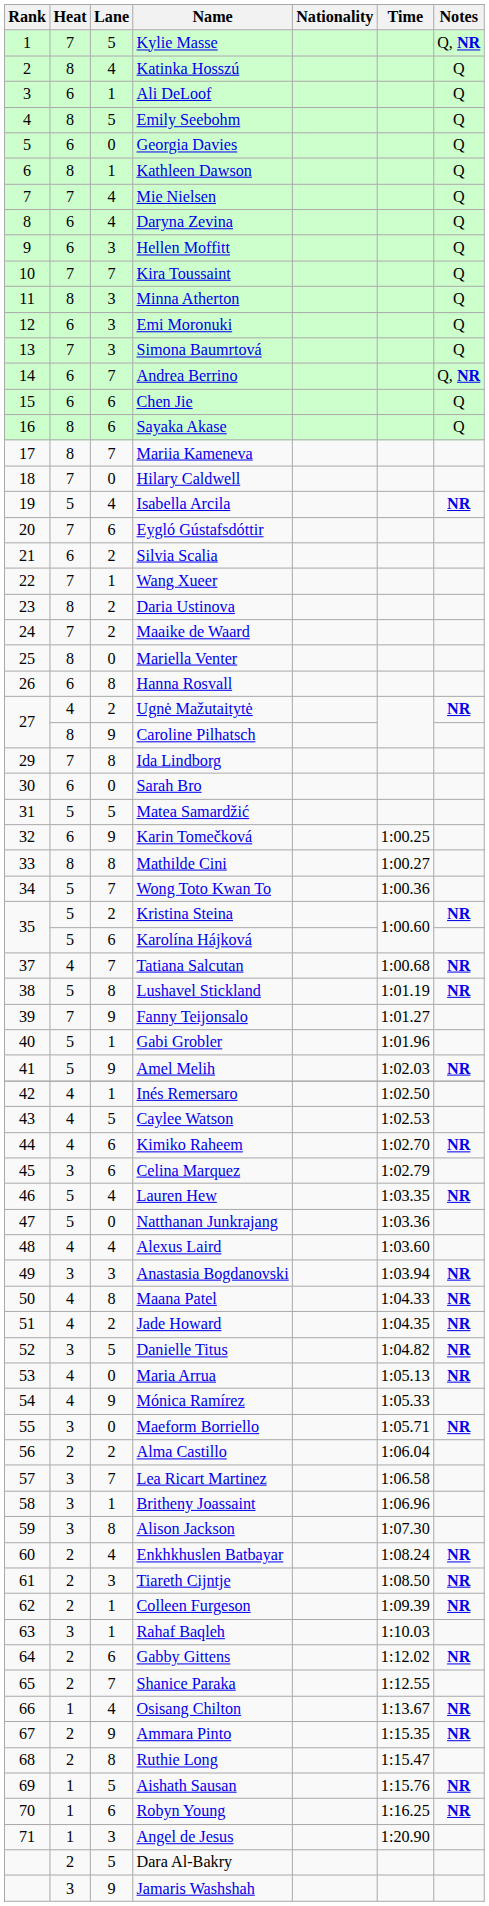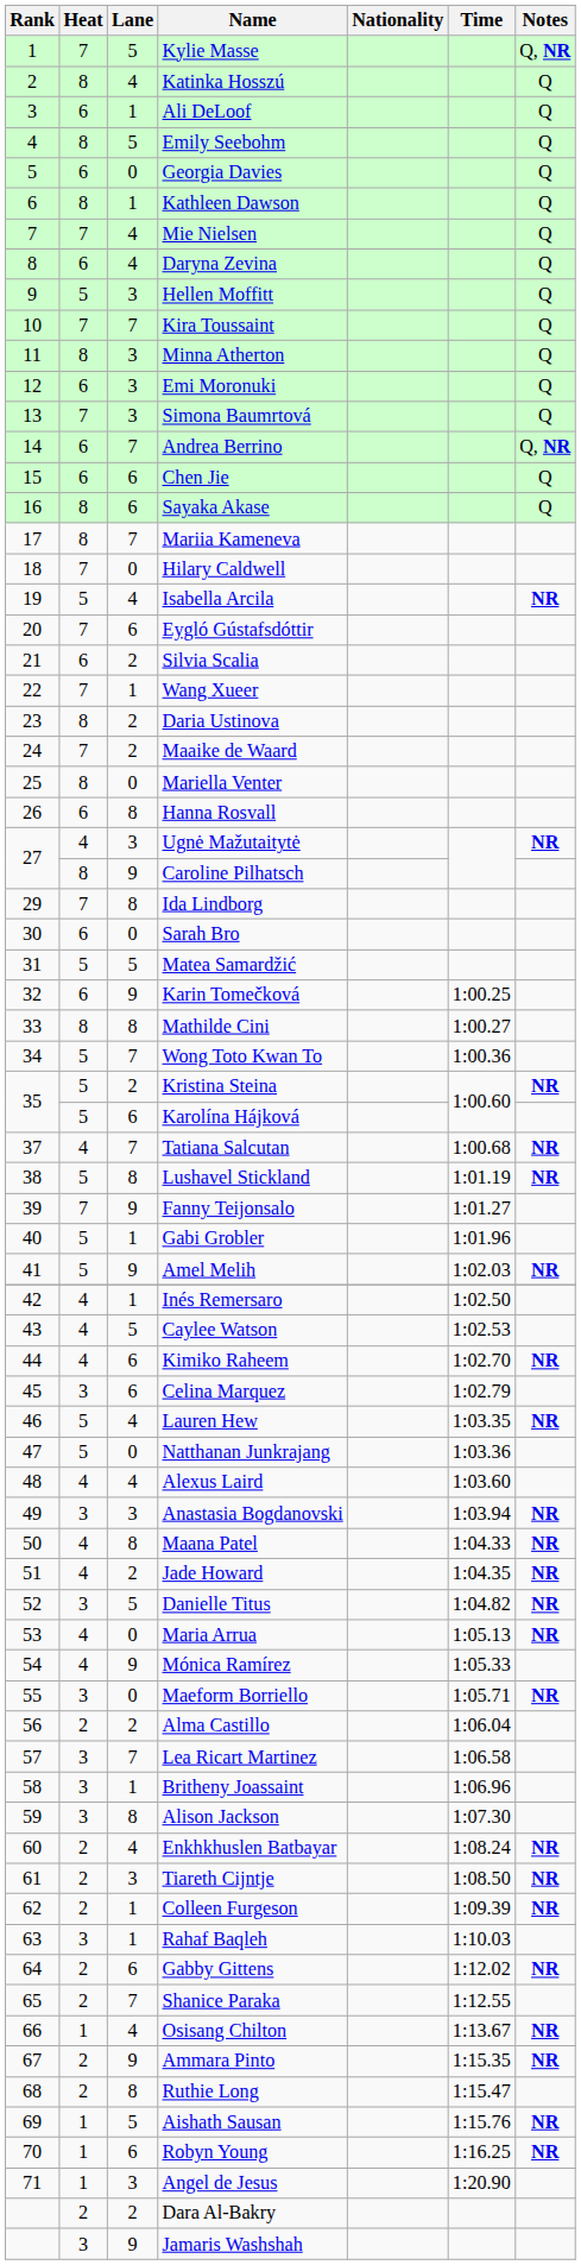 <table class="wikitable sortable" style="text-align:center">
 <tr>
 <th>Rank</th>
 <th>Heat</th>
 <th>Lane</th>
 <th>Name</th>
 <th>Nationality</th>
 <th>Time</th>
 <th>Notes</th>
 </tr>
 <tr bgcolor=ccffcc>
 <td>1</td>
 <td>7</td>
 <td>5</td>
 <td align=left><a href='#'>Kylie Masse</a></td>
 <td align=left></td>
 <td></td>
 <td>Q, <strong><a href='#'>NR</a></strong></td>
 </tr>
 <tr bgcolor=ccffcc>
 <td>2</td>
 <td>8</td>
 <td>4</td>
 <td align=left><a href='#'>Katinka Hosszú</a></td>
 <td align=left></td>
 <td></td>
 <td>Q</td>
 </tr>
 <tr bgcolor=ccffcc>
 <td>3</td>
 <td>6</td>
 <td>1</td>
 <td align=left><a href='#'>Ali DeLoof</a></td>
 <td align=left></td>
 <td></td>
 <td>Q</td>
 </tr>
 <tr bgcolor=ccffcc>
 <td>4</td>
 <td>8</td>
 <td>5</td>
 <td align=left><a href='#'>Emily Seebohm</a></td>
 <td align=left></td>
 <td></td>
 <td>Q</td>
 </tr>
 <tr bgcolor=ccffcc>
 <td>5</td>
 <td>6</td>
 <td>0</td>
 <td align=left><a href='#'>Georgia Davies</a></td>
 <td align=left></td>
 <td></td>
 <td>Q</td>
 </tr>
 <tr bgcolor=ccffcc>
 <td>6</td>
 <td>8</td>
 <td>1</td>
 <td align=left><a href='#'>Kathleen Dawson</a></td>
 <td align=left></td>
 <td></td>
 <td>Q</td>
 </tr>
 <tr bgcolor=ccffcc>
 <td>7</td>
 <td>7</td>
 <td>4</td>
 <td align=left><a href='#'>Mie Nielsen</a></td>
 <td align=left></td>
 <td></td>
 <td>Q</td>
 </tr>
 <tr bgcolor=ccffcc>
 <td>8</td>
 <td>6</td>
 <td>4</td>
 <td align=left><a href='#'>Daryna Zevina</a></td>
 <td align=left></td>
 <td></td>
 <td>Q</td>
 </tr>
 <tr bgcolor=ccffcc>
 <td>9</td>
-<td>6</td>
+<td>5</td>
 <td>3</td>
 <td align=left><a href='#'>Hellen Moffitt</a></td>
 <td align=left></td>
 <td></td>
 <td>Q</td>
 </tr>
 <tr bgcolor=ccffcc>
 <td>10</td>
 <td>7</td>
 <td>7</td>
 <td align=left><a href='#'>Kira Toussaint</a></td>
 <td align=left></td>
 <td></td>
 <td>Q</td>
 </tr>
 <tr bgcolor=ccffcc>
 <td>11</td>
 <td>8</td>
 <td>3</td>
 <td align=left><a href='#'>Minna Atherton</a></td>
 <td align=left></td>
 <td></td>
 <td>Q</td>
 </tr>
 <tr bgcolor=ccffcc>
 <td>12</td>
 <td>6</td>
 <td>3</td>
 <td align=left><a href='#'>Emi Moronuki</a></td>
 <td align=left></td>
 <td></td>
 <td>Q</td>
 </tr>
 <tr bgcolor=ccffcc>
 <td>13</td>
 <td>7</td>
 <td>3</td>
 <td align=left><a href='#'>Simona Baumrtová</a></td>
 <td align=left></td>
 <td></td>
 <td>Q</td>
 </tr>
 <tr bgcolor=ccffcc>
 <td>14</td>
 <td>6</td>
 <td>7</td>
 <td align=left><a href='#'>Andrea Berrino</a></td>
 <td align=left></td>
 <td></td>
 <td>Q, <strong><a href='#'>NR</a></strong></td>
 </tr>
 <tr bgcolor=ccffcc>
 <td>15</td>
 <td>6</td>
 <td>6</td>
 <td align=left><a href='#'>Chen Jie</a></td>
 <td align=left></td>
 <td></td>
 <td>Q</td>
 </tr>
 <tr bgcolor=ccffcc>
 <td>16</td>
 <td>8</td>
 <td>6</td>
 <td align=left><a href='#'>Sayaka Akase</a></td>
 <td align=left></td>
 <td></td>
 <td>Q</td>
 </tr>
 <tr>
 <td>17</td>
 <td>8</td>
 <td>7</td>
 <td align=left><a href='#'>Mariia Kameneva</a></td>
 <td align=left></td>
 <td></td>
 <td></td>
 </tr>
 <tr>
 <td>18</td>
 <td>7</td>
 <td>0</td>
 <td align=left><a href='#'>Hilary Caldwell</a></td>
 <td align=left></td>
 <td></td>
 <td></td>
 </tr>
 <tr>
 <td>19</td>
 <td>5</td>
 <td>4</td>
 <td align=left><a href='#'>Isabella Arcila</a></td>
 <td align=left></td>
 <td></td>
 <td><strong><a href='#'>NR</a></strong></td>
 </tr>
 <tr>
 <td>20</td>
 <td>7</td>
 <td>6</td>
 <td align=left><a href='#'>Eygló Gústafsdóttir</a></td>
 <td align=left></td>
 <td></td>
 <td></td>
 </tr>
 <tr>
 <td>21</td>
 <td>6</td>
 <td>2</td>
 <td align=left><a href='#'>Silvia Scalia</a></td>
 <td align=left></td>
 <td></td>
 <td></td>
 </tr>
 <tr>
 <td>22</td>
 <td>7</td>
 <td>1</td>
 <td align=left><a href='#'>Wang Xueer</a></td>
 <td align=left></td>
 <td></td>
 <td></td>
 </tr>
 <tr>
 <td>23</td>
 <td>8</td>
 <td>2</td>
 <td align=left><a href='#'>Daria Ustinova</a></td>
 <td align=left></td>
 <td></td>
 <td></td>
 </tr>
 <tr>
 <td>24</td>
 <td>7</td>
 <td>2</td>
 <td align=left><a href='#'>Maaike de Waard</a></td>
 <td align=left></td>
 <td></td>
 <td></td>
 </tr>
 <tr>
 <td>25</td>
 <td>8</td>
 <td>0</td>
 <td align=left><a href='#'>Mariella Venter</a></td>
 <td align=left></td>
 <td></td>
 <td></td>
 </tr>
 <tr>
 <td>26</td>
 <td>6</td>
 <td>8</td>
 <td align=left><a href='#'>Hanna Rosvall</a></td>
 <td align=left></td>
 <td></td>
 <td></td>
 </tr>
 <tr>
 <td rowspan=2>27</td>
 <td>4</td>
-<td>2</td>
+<td>3</td>
 <td align=left><a href='#'>Ugnė Mažutaitytė</a></td>
 <td align=left></td>
 <td rowspan=2></td>
 <td><strong><a href='#'>NR</a></strong></td>
 </tr>
 <tr>
 <td>8</td>
 <td>9</td>
 <td align=left><a href='#'>Caroline Pilhatsch</a></td>
 <td align=left></td>
 <td></td>
 </tr>
 <tr>
 <td>29</td>
 <td>7</td>
 <td>8</td>
 <td align=left><a href='#'>Ida Lindborg</a></td>
 <td align=left></td>
 <td></td>
 <td></td>
 </tr>
 <tr>
 <td>30</td>
 <td>6</td>
 <td>0</td>
 <td align=left><a href='#'>Sarah Bro</a></td>
 <td align=left></td>
 <td></td>
 <td></td>
 </tr>
 <tr>
 <td>31</td>
 <td>5</td>
 <td>5</td>
 <td align=left><a href='#'>Matea Samardžić</a></td>
 <td align=left></td>
 <td></td>
 <td></td>
 </tr>
 <tr>
 <td>32</td>
 <td>6</td>
 <td>9</td>
 <td align=left><a href='#'>Karin Tomečková</a></td>
 <td align=left></td>
 <td>1:00.25</td>
 <td></td>
 </tr>
 <tr>
 <td>33</td>
 <td>8</td>
 <td>8</td>
 <td align=left><a href='#'>Mathilde Cini</a></td>
 <td align=left></td>
 <td>1:00.27</td>
 <td></td>
 </tr>
 <tr>
 <td>34</td>
 <td>5</td>
 <td>7</td>
 <td align=left><a href='#'>Wong Toto Kwan To</a></td>
 <td align=left></td>
 <td>1:00.36</td>
 <td></td>
 </tr>
 <tr>
 <td rowspan=2>35</td>
 <td>5</td>
 <td>2</td>
 <td align=left><a href='#'>Kristina Steina</a></td>
 <td align=left></td>
 <td rowspan=2>1:00.60</td>
 <td><strong><a href='#'>NR</a></strong></td>
 </tr>
 <tr>
 <td>5</td>
 <td>6</td>
 <td align=left><a href='#'>Karolína Hájková</a></td>
 <td align=left></td>
 <td></td>
 </tr>
 <tr>
 <td>37</td>
 <td>4</td>
 <td>7</td>
 <td align=left><a href='#'>Tatiana Salcutan</a></td>
 <td align=left></td>
 <td>1:00.68</td>
 <td><strong><a href='#'>NR</a></strong></td>
 </tr>
 <tr>
 <td>38</td>
 <td>5</td>
 <td>8</td>
 <td align=left><a href='#'>Lushavel Stickland</a></td>
 <td align=left></td>
 <td>1:01.19</td>
 <td><strong><a href='#'>NR</a></strong></td>
 </tr>
 <tr>
 <td>39</td>
 <td>7</td>
 <td>9</td>
 <td align=left><a href='#'>Fanny Teijonsalo</a></td>
 <td align=left></td>
 <td>1:01.27</td>
 <td></td>
 </tr>
 <tr>
 <td>40</td>
 <td>5</td>
 <td>1</td>
 <td align=left><a href='#'>Gabi Grobler</a></td>
 <td align=left></td>
 <td>1:01.96</td>
 <td></td>
 </tr>
 <tr>
 <td>41</td>
 <td>5</td>
 <td>9</td>
 <td align=left><a href='#'>Amel Melih</a></td>
 <td align=left></td>
 <td>1:02.03</td>
 <td><strong><a href='#'>NR</a></strong></td>
 </tr>
 <tr>
 </tr>
 <tr>
 <td>42</td>
 <td>4</td>
 <td>1</td>
 <td align=left><a href='#'>Inés Remersaro</a></td>
 <td align=left></td>
 <td>1:02.50</td>
 <td></td>
 </tr>
 <tr>
 <td>43</td>
 <td>4</td>
 <td>5</td>
 <td align=left><a href='#'>Caylee Watson</a></td>
 <td align=left></td>
 <td>1:02.53</td>
 <td></td>
 </tr>
 <tr>
 <td>44</td>
 <td>4</td>
 <td>6</td>
 <td align=left><a href='#'>Kimiko Raheem</a></td>
 <td align=left></td>
 <td>1:02.70</td>
 <td><strong><a href='#'>NR</a></strong></td>
 </tr>
 <tr>
 <td>45</td>
 <td>3</td>
 <td>6</td>
 <td align=left><a href='#'>Celina Marquez</a></td>
 <td align=left></td>
 <td>1:02.79</td>
 <td></td>
 </tr>
 <tr>
 <td>46</td>
 <td>5</td>
 <td>4</td>
 <td align=left><a href='#'>Lauren Hew</a></td>
 <td align=left></td>
 <td>1:03.35</td>
 <td><strong><a href='#'>NR</a></strong></td>
 </tr>
 <tr>
 <td>47</td>
 <td>5</td>
 <td>0</td>
 <td align=left><a href='#'>Natthanan Junkrajang</a></td>
 <td align=left></td>
 <td>1:03.36</td>
 <td></td>
 </tr>
 <tr>
 <td>48</td>
 <td>4</td>
 <td>4</td>
 <td align=left><a href='#'>Alexus Laird</a></td>
 <td align=left></td>
 <td>1:03.60</td>
 <td></td>
 </tr>
 <tr>
 <td>49</td>
 <td>3</td>
 <td>3</td>
 <td align=left><a href='#'>Anastasia Bogdanovski</a></td>
 <td align=left></td>
 <td>1:03.94</td>
 <td><strong><a href='#'>NR</a></strong></td>
 </tr>
 <tr>
 <td>50</td>
 <td>4</td>
 <td>8</td>
 <td align=left><a href='#'>Maana Patel</a></td>
 <td align=left></td>
 <td>1:04.33</td>
 <td><strong><a href='#'>NR</a></strong></td>
 </tr>
 <tr>
 <td>51</td>
 <td>4</td>
 <td>2</td>
 <td align=left><a href='#'>Jade Howard</a></td>
 <td align=left></td>
 <td>1:04.35</td>
 <td><strong><a href='#'>NR</a></strong></td>
 </tr>
 <tr>
 <td>52</td>
 <td>3</td>
 <td>5</td>
 <td align=left><a href='#'>Danielle Titus</a></td>
 <td align=left></td>
 <td>1:04.82</td>
 <td><strong><a href='#'>NR</a></strong></td>
 </tr>
 <tr>
 <td>53</td>
 <td>4</td>
 <td>0</td>
 <td align=left><a href='#'>Maria Arrua</a></td>
 <td align=left></td>
 <td>1:05.13</td>
 <td><strong><a href='#'>NR</a></strong></td>
 </tr>
 <tr>
 <td>54</td>
 <td>4</td>
 <td>9</td>
 <td align=left><a href='#'>Mónica Ramírez</a></td>
 <td align=left></td>
 <td>1:05.33</td>
 <td></td>
 </tr>
 <tr>
 <td>55</td>
 <td>3</td>
 <td>0</td>
 <td align=left><a href='#'>Maeform Borriello</a></td>
 <td align=left></td>
 <td>1:05.71</td>
 <td><strong><a href='#'>NR</a></strong></td>
 </tr>
 <tr>
 <td>56</td>
 <td>2</td>
 <td>2</td>
 <td align=left><a href='#'>Alma Castillo</a></td>
 <td align=left></td>
 <td>1:06.04</td>
 <td></td>
 </tr>
 <tr>
 <td>57</td>
 <td>3</td>
 <td>7</td>
 <td align=left><a href='#'>Lea Ricart Martinez</a></td>
 <td align=left></td>
 <td>1:06.58</td>
 <td></td>
 </tr>
 <tr>
 <td>58</td>
 <td>3</td>
 <td>1</td>
 <td align=left><a href='#'>Britheny Joassaint</a></td>
 <td align=left></td>
 <td>1:06.96</td>
 <td></td>
 </tr>
 <tr>
 <td>59</td>
 <td>3</td>
 <td>8</td>
 <td align=left><a href='#'>Alison Jackson</a></td>
 <td align=left></td>
 <td>1:07.30</td>
 <td></td>
 </tr>
 <tr>
 <td>60</td>
 <td>2</td>
 <td>4</td>
 <td align=left><a href='#'>Enkhkhuslen Batbayar</a></td>
 <td align=left></td>
 <td>1:08.24</td>
 <td><strong><a href='#'>NR</a></strong></td>
 </tr>
 <tr>
 <td>61</td>
 <td>2</td>
 <td>3</td>
 <td align=left><a href='#'>Tiareth Cijntje</a></td>
 <td align=left></td>
 <td>1:08.50</td>
 <td><strong><a href='#'>NR</a></strong></td>
 </tr>
 <tr>
 <td>62</td>
 <td>2</td>
 <td>1</td>
 <td align=left><a href='#'>Colleen Furgeson</a></td>
 <td align=left></td>
 <td>1:09.39</td>
 <td><strong><a href='#'>NR</a></strong></td>
 </tr>
 <tr>
 <td>63</td>
 <td>3</td>
 <td>1</td>
 <td align=left><a href='#'>Rahaf Baqleh</a></td>
 <td align=left></td>
 <td>1:10.03</td>
 <td></td>
 </tr>
 <tr>
 <td>64</td>
 <td>2</td>
 <td>6</td>
 <td align=left><a href='#'>Gabby Gittens</a></td>
 <td align=left></td>
 <td>1:12.02</td>
 <td><strong><a href='#'>NR</a></strong></td>
 </tr>
 <tr>
 <td>65</td>
 <td>2</td>
 <td>7</td>
 <td align=left><a href='#'>Shanice Paraka</a></td>
 <td align=left></td>
 <td>1:12.55</td>
 <td></td>
 </tr>
 <tr>
 <td>66</td>
 <td>1</td>
 <td>4</td>
 <td align=left><a href='#'>Osisang Chilton</a></td>
 <td align=left></td>
 <td>1:13.67</td>
 <td><strong><a href='#'>NR</a></strong></td>
 </tr>
 <tr>
 <td>67</td>
 <td>2</td>
 <td>9</td>
 <td align=left><a href='#'>Ammara Pinto</a></td>
 <td align=left></td>
 <td>1:15.35</td>
 <td><strong><a href='#'>NR</a></strong></td>
 </tr>
 <tr>
 <td>68</td>
 <td>2</td>
 <td>8</td>
 <td align=left><a href='#'>Ruthie Long</a></td>
 <td align=left></td>
 <td>1:15.47</td>
 <td></td>
 </tr>
 <tr>
 <td>69</td>
 <td>1</td>
 <td>5</td>
 <td align=left><a href='#'>Aishath Sausan</a></td>
 <td align=left></td>
 <td>1:15.76</td>
 <td><strong><a href='#'>NR</a></strong></td>
 </tr>
 <tr>
 <td>70</td>
 <td>1</td>
 <td>6</td>
 <td align=left><a href='#'>Robyn Young</a></td>
 <td align=left></td>
 <td>1:16.25</td>
 <td><strong><a href='#'>NR</a></strong></td>
 </tr>
 <tr>
 <td>71</td>
 <td>1</td>
 <td>3</td>
 <td align=left><a href='#'>Angel de Jesus</a></td>
 <td align=left></td>
 <td>1:20.90</td>
 <td></td>
 </tr>
 <tr>
 <td></td>
 <td>2</td>
-<td>5</td>
+<td>2</td>
 <td align=left>Dara Al-Bakry</td>
 <td align=left></td>
 <td></td>
 <td></td>
 </tr>
 <tr>
 <td></td>
 <td>3</td>
 <td>9</td>
 <td align=left><a href='#'>Jamaris Washshah</a></td>
 <td align=left></td>
 <td></td>
 <td></td>
 </tr>
 </table>
